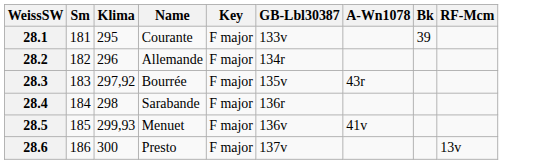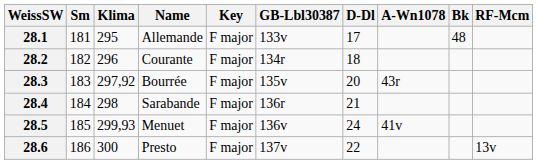 <table border="1" class="wikitable sortable">
 <tr>
 <th data-sort-type="number">WeissSW</th>
 <th>Sm</th>
 <th>Klima</th>
 <th class="unsortable">Name</th>
 <th class="unsortable">Key</th>
 <th>GB-Lbl30387</th>
+<th>D-Dl</th>
 <th>A-Wn1078</th>
 <th>Bk</th>
 <th>RF-Mcm</th>
 </tr>
 <tr>
 <th data-sort-value="1">28.1</th>
 <td>181</td>
 <td>295</td>
-<td>Courante</td>
+<td>Allemande</td>
 <td>F major</td>
 <td>133v</td>
+<td>17</td>
 <td></td>
-<td>39</td>
+<td>48</td>
 <td></td>
 </tr>
 <tr>
 <th data-sort-value="2">28.2</th>
 <td>182</td>
 <td>296</td>
-<td>Allemande</td>
+<td>Courante</td>
 <td>F major</td>
 <td>134r</td>
+<td>18</td>
 <td></td>
 <td></td>
 <td></td>
 </tr>
 <tr>
 <th data-sort-value="3">28.3</th>
 <td>183</td>
 <td>297,92</td>
 <td>Bourrée</td>
 <td>F major</td>
 <td>135v</td>
+<td>20</td>
 <td>43r</td>
 <td></td>
 <td></td>
 </tr>
 <tr>
 <th data-sort-value="4">28.4</th>
 <td>184</td>
 <td>298</td>
 <td>Sarabande</td>
 <td>F major</td>
 <td>136r</td>
+<td>21</td>
 <td></td>
 <td></td>
 <td></td>
 </tr>
 <tr>
 <th data-sort-value="5">28.5</th>
 <td>185</td>
 <td>299,93</td>
 <td>Menuet</td>
 <td>F major</td>
 <td>136v</td>
+<td>24</td>
 <td>41v</td>
 <td></td>
 <td></td>
 </tr>
 <tr>
 <th data-sort-value="6">28.6</th>
 <td>186</td>
 <td>300</td>
 <td>Presto</td>
 <td>F major</td>
 <td>137v</td>
+<td>22</td>
 <td></td>
 <td></td>
 <td>13v</td>
 </tr>
 </table>
